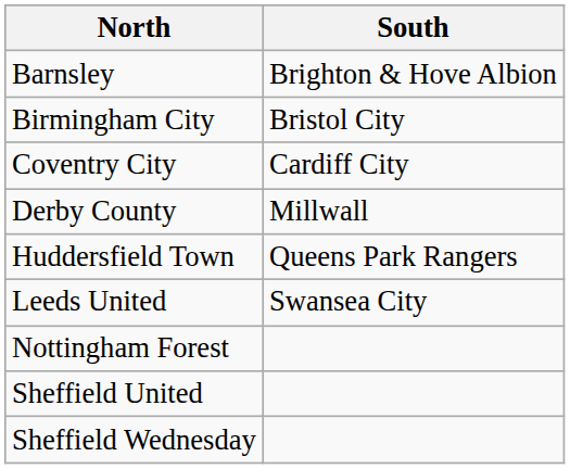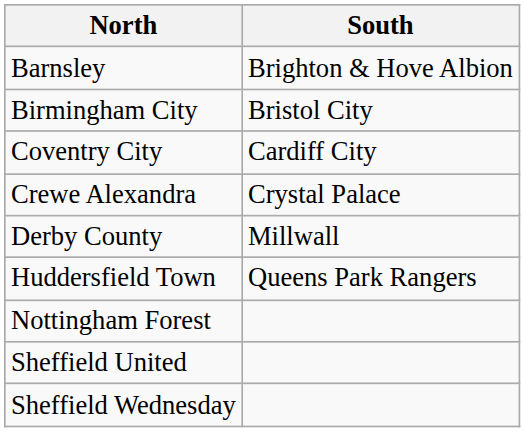 <table class="wikitable">
 <tr>
 <th>North</th>
 <th>South</th>
 </tr>
 <tr>
 <td>Barnsley</td>
 <td>Brighton & Hove Albion</td>
 </tr>
 <tr>
 <td>Birmingham City</td>
 <td>Bristol City</td>
 </tr>
 <tr>
 <td>Coventry City</td>
 <td>Cardiff City</td>
 </tr>
 <tr>
+<td>Crewe Alexandra</td>
+<td>Crystal Palace</td>
+</tr>
+<tr>
 <td>Derby County</td>
 <td>Millwall</td>
 </tr>
 <tr>
 <td>Huddersfield Town</td>
 <td>Queens Park Rangers</td>
-</tr>
-<tr>
-<td>Leeds United</td>
-<td>Swansea City</td>
 </tr>
 <tr>
 <td>Nottingham Forest</td>
 <td></td>
 </tr>
 <tr>
 <td>Sheffield United</td>
 <td></td>
 </tr>
 <tr>
 <td>Sheffield Wednesday</td>
 <td></td>
 </tr>
 </table>
